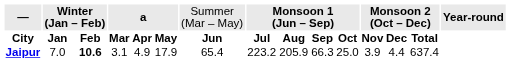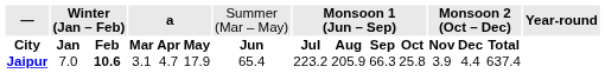 <table class="toc" cellpadding=0 cellspacing=2 width=700px style="float:center; margin:2em 2em 2em 2em; padding:0.5e text-align:left; clear:all; margin-left:3px">
 <tr align=center style="background:#e9e9e9;">
 <td abbr=""><strong>—</strong></td>
 <th colspan=2 abbr="winter">Winter<br>(Jan – Feb)</th>
 <th colspan=3>a</th>
 <td>Summer<br>(Mar – May)</td>
 <th colspan=4 abbr="monsoon">Monsoon 1<br>(Jun – Sep)</th>
 <th colspan=3 abbr="monsoon 2">Monsoon 2<br>(Oct – Dec)</th>
 <th abbr="year-round">Year-round</th>
 </tr>
 <tr align=center>
 <th>City</th>
 <th abbr="January">Jan</th>
 <th abbr="February">Feb</th>
 <th abbr="March">Mar</th>
 <th abbr="April">Apr</th>
 <th>May</th>
 <th abbr="June">Jun</th>
 <th abbr="July">Jul</th>
 <th abbr="August">Aug</th>
 <th abbr="September">Sep</th>
 <th abbr="October">Oct</th>
 <th abbr="November">Nov</th>
 <th abbr="December">Dec</th>
 <th abbr="Average">Total</th>
 </tr>
 <tr align="center">
 <th><a href='#'>Jaipur</a></th>
 <td>7.0</td>
 <td><strong>10.6</strong></td>
 <td>3.1</td>
-<td>4.9</td>
+<td>4.7</td>
 <td>17.9</td>
 <td>65.4</td>
 <td>223.2</td>
 <td>205.9</td>
 <td>66.3</td>
-<td>25.0</td>
+<td>25.8</td>
 <td>3.9</td>
 <td>4.4</td>
 <td>637.4</td>
 </tr>
 <tr align="center">
 </tr>
 </table>
